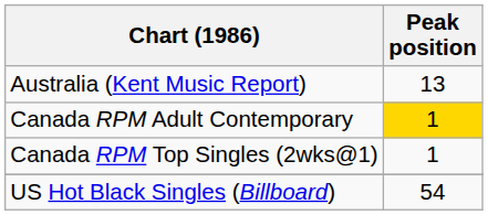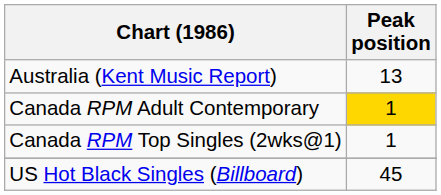 <table class="wikitable sortable">
 <tr>
 <th align="left">Chart (1986)</th>
 <th align="center">Peak<br>position</th>
 </tr>
 <tr>
 <td>Australia (<a href='#'>Kent Music Report</a>)</td>
 <td style="text-align:center;">13</td>
 </tr>
 <tr>
 <td>Canada <em>RPM</em> Adult Contemporary</td>
 <td style="background: gold; text-align:center;">1</td>
 </tr>
 <tr>
 <td>Canada <em><a href='#'>RPM</a></em> Top Singles (2wks@1)</td>
 <td style="text-align:center;">1</td>
 </tr>
 <tr>
 </tr>
 <tr>
 </tr>
 <tr>
 </tr>
 <tr>
 <td scope="row">US <a href='#'>Hot Black Singles</a> (<em><a href='#'>Billboard</a></em>)</td>
-<td align="center">54</td>
+<td align="center">45</td>
 </tr>
 </table>
